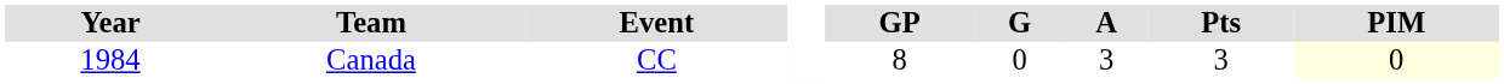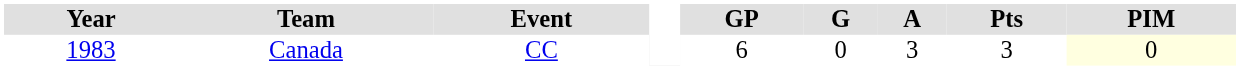 <table border="0" cellpadding="1" cellspacing="0" style="text-align:center; width:50em">
 <tr ALIGN="center" bgcolor="#e0e0e0">
 <th>Year</th>
 <th>Team</th>
 <th>Event</th>
 <th rowspan="99" bgcolor="#ffffff"> </th>
 <th>GP</th>
 <th>G</th>
 <th>A</th>
 <th>Pts</th>
 <th>PIM</th>
 </tr>
 <tr>
-<td><a href='#'>1984</a></td>
+<td><a href='#'>1983</a></td>
 <td><a href='#'>Canada</a></td>
 <td><a href='#'>CC</a></td>
-<td>8</td>
+<td>6</td>
 <td>0</td>
 <td>3</td>
 <td>3</td>
 <td style="background: lightyellow;">0</td>
 </tr>
 </table>
